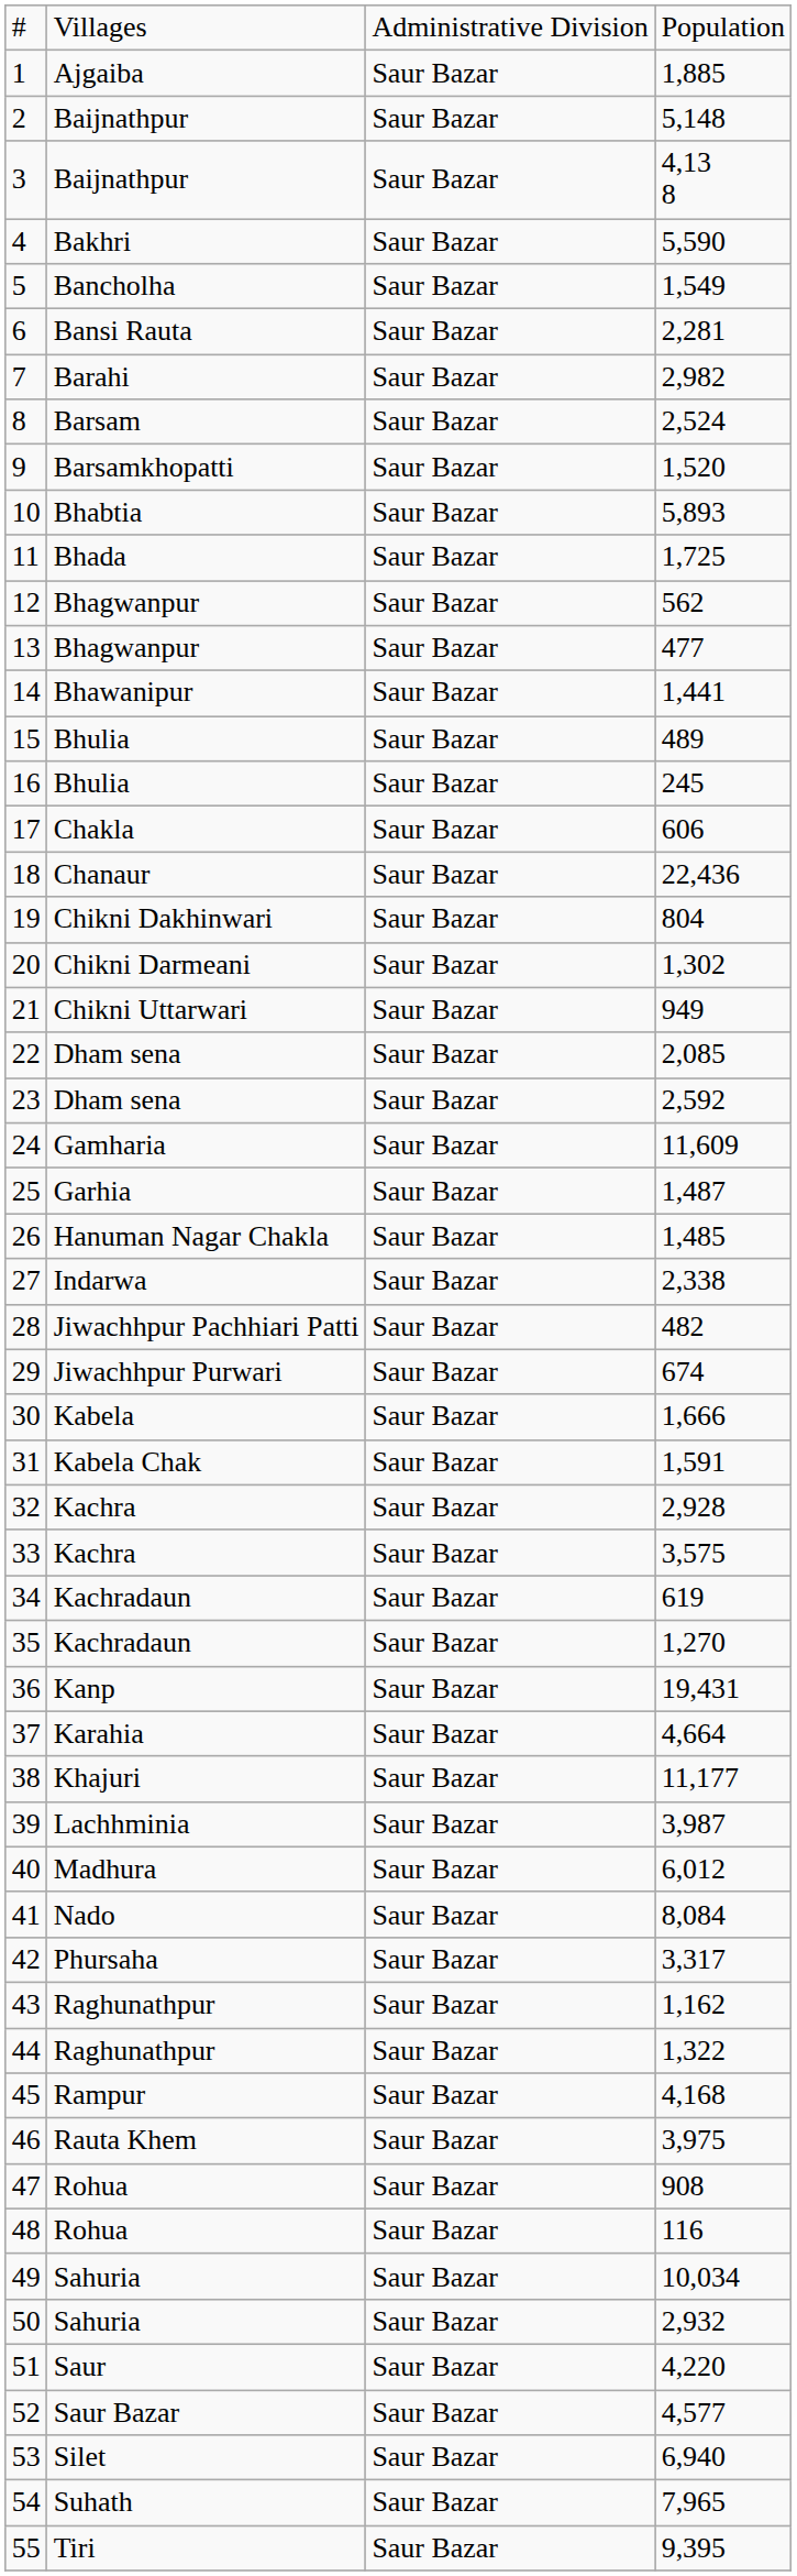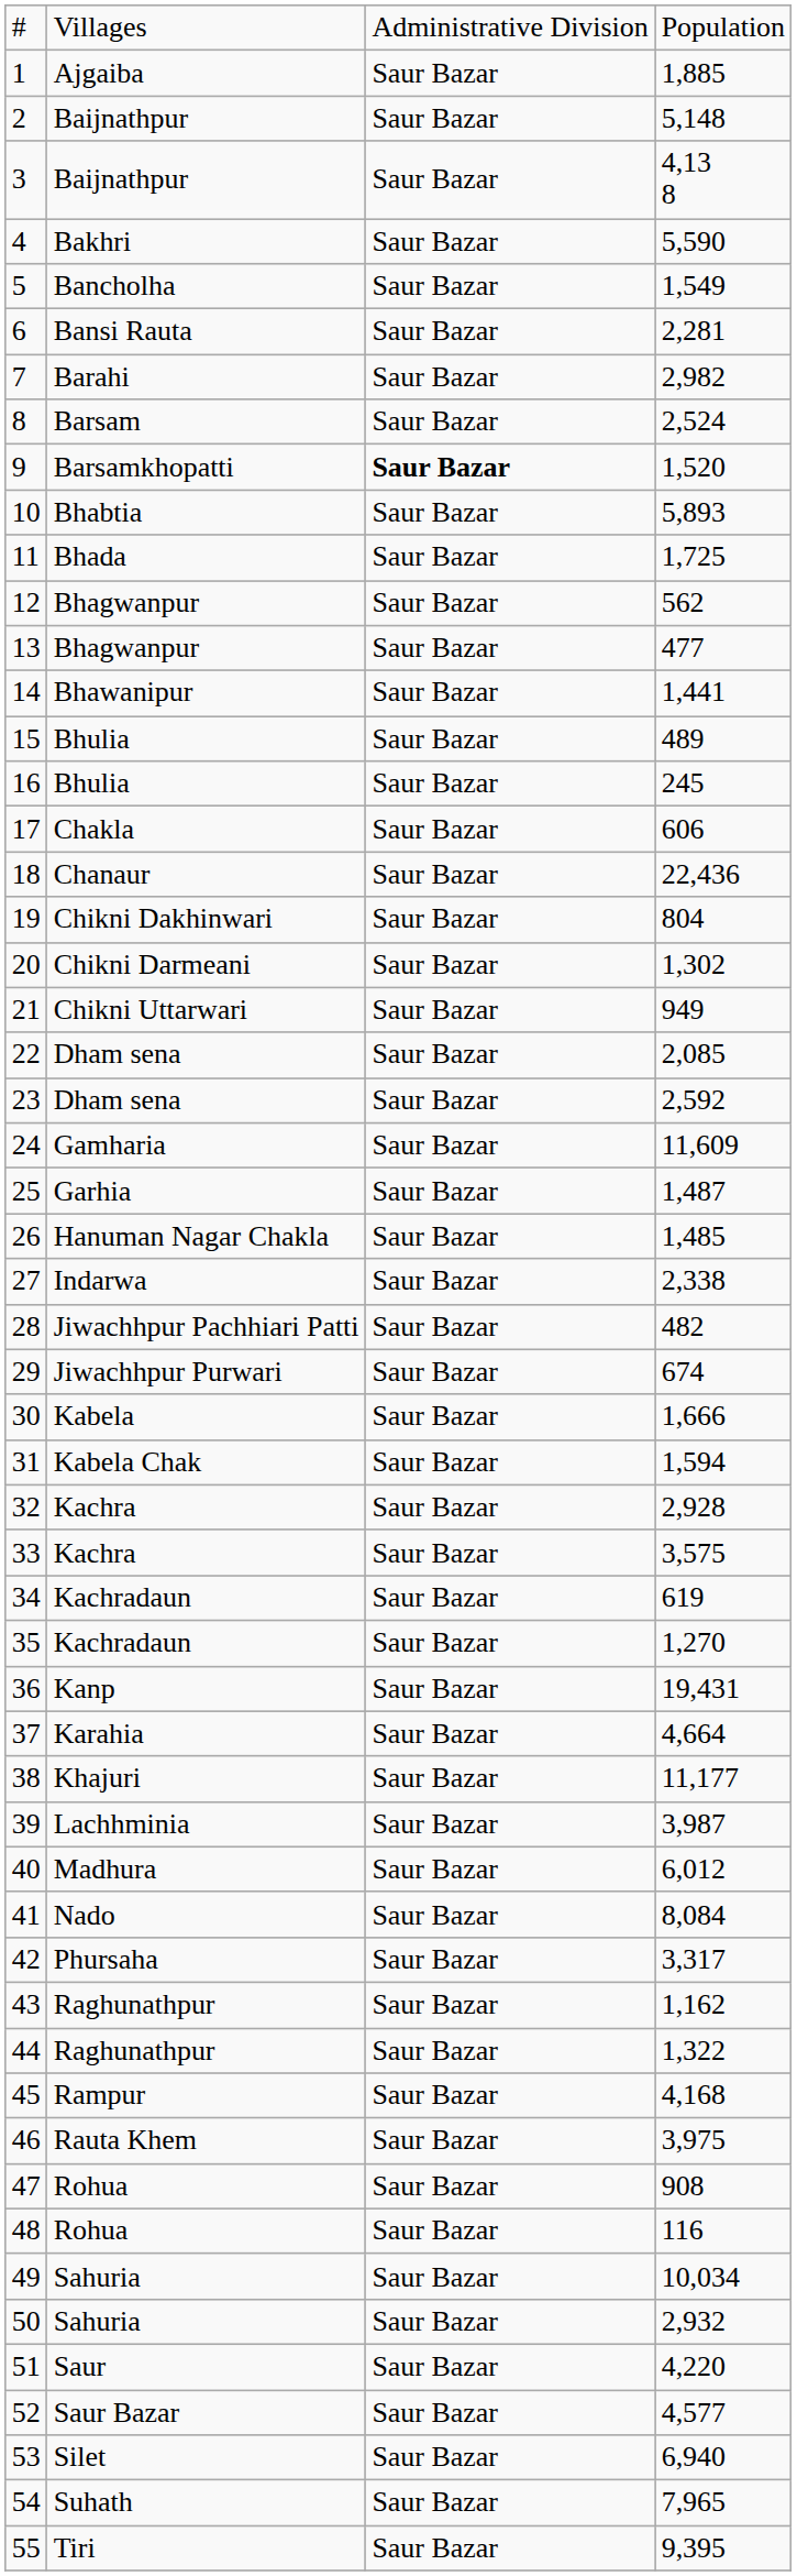 <table class="wikitable">
 <tr>
 <td>#</td>
 <td>Villages</td>
 <td>Administrative Division</td>
 <td>Population</td>
 </tr>
 <tr>
 <td>1</td>
 <td>Ajgaiba</td>
 <td>Saur Bazar</td>
 <td>1,885</td>
 </tr>
 <tr>
 <td>2</td>
 <td>Baijnathpur</td>
 <td>Saur Bazar</td>
 <td>5,148</td>
 </tr>
 <tr>
 <td>3</td>
 <td>Baijnathpur</td>
 <td>Saur Bazar</td>
 <td>4,13<br>8</td>
 </tr>
 <tr>
 <td>4</td>
 <td>Bakhri</td>
 <td>Saur Bazar</td>
 <td>5,590</td>
 </tr>
 <tr>
 <td>5</td>
 <td>Bancholha</td>
 <td>Saur Bazar</td>
 <td>1,549</td>
 </tr>
 <tr>
 <td>6</td>
 <td>Bansi Rauta</td>
 <td>Saur Bazar</td>
 <td>2,281</td>
 </tr>
 <tr>
 <td>7</td>
 <td>Barahi</td>
 <td>Saur Bazar</td>
 <td>2,982</td>
 </tr>
 <tr>
 <td>8</td>
 <td>Barsam</td>
 <td>Saur Bazar</td>
 <td>2,524</td>
 </tr>
 <tr>
 <td>9</td>
 <td>Barsamkhopatti</td>
-<td>Saur Bazar</td>
+<td><strong>Saur Bazar</strong></td>
 <td>1,520</td>
 </tr>
 <tr>
 <td>10</td>
 <td>Bhabtia</td>
 <td>Saur Bazar</td>
 <td>5,893</td>
 </tr>
 <tr>
 <td>11</td>
 <td>Bhada</td>
 <td>Saur Bazar</td>
 <td>1,725</td>
 </tr>
 <tr>
 <td>12</td>
 <td>Bhagwanpur</td>
 <td>Saur Bazar</td>
 <td>562</td>
 </tr>
 <tr>
 <td>13</td>
 <td>Bhagwanpur</td>
 <td>Saur Bazar</td>
 <td>477</td>
 </tr>
 <tr>
 <td>14</td>
 <td>Bhawanipur</td>
 <td>Saur Bazar</td>
 <td>1,441</td>
 </tr>
 <tr>
 <td>15</td>
 <td>Bhulia</td>
 <td>Saur Bazar</td>
 <td>489</td>
 </tr>
 <tr>
 <td>16</td>
 <td>Bhulia</td>
 <td>Saur Bazar</td>
 <td>245</td>
 </tr>
 <tr>
 <td>17</td>
 <td>Chakla</td>
 <td>Saur Bazar</td>
 <td>606</td>
 </tr>
 <tr>
 <td>18</td>
 <td>Chanaur</td>
 <td>Saur Bazar</td>
 <td>22,436</td>
 </tr>
 <tr>
 <td>19</td>
 <td>Chikni Dakhinwari</td>
 <td>Saur Bazar</td>
 <td>804</td>
 </tr>
 <tr>
 <td>20</td>
 <td>Chikni Darmeani</td>
 <td>Saur Bazar</td>
 <td>1,302</td>
 </tr>
 <tr>
 <td>21</td>
 <td>Chikni Uttarwari</td>
 <td>Saur Bazar</td>
 <td>949</td>
 </tr>
 <tr>
 <td>22</td>
 <td>Dham sena</td>
 <td>Saur Bazar</td>
 <td>2,085</td>
 </tr>
 <tr>
 <td>23</td>
 <td>Dham sena</td>
 <td>Saur Bazar</td>
 <td>2,592</td>
 </tr>
 <tr>
 <td>24</td>
 <td>Gamharia</td>
 <td>Saur Bazar</td>
 <td>11,609</td>
 </tr>
 <tr>
 <td>25</td>
 <td>Garhia</td>
 <td>Saur Bazar</td>
 <td>1,487</td>
 </tr>
 <tr>
 <td>26</td>
 <td>Hanuman Nagar Chakla</td>
 <td>Saur Bazar</td>
 <td>1,485</td>
 </tr>
 <tr>
 <td>27</td>
 <td>Indarwa</td>
 <td>Saur Bazar</td>
 <td>2,338</td>
 </tr>
 <tr>
 <td>28</td>
 <td>Jiwachhpur Pachhiari Patti</td>
 <td>Saur Bazar</td>
 <td>482</td>
 </tr>
 <tr>
 <td>29</td>
 <td>Jiwachhpur Purwari</td>
 <td>Saur Bazar</td>
 <td>674</td>
 </tr>
 <tr>
 <td>30</td>
 <td>Kabela</td>
 <td>Saur Bazar</td>
 <td>1,666</td>
 </tr>
 <tr>
 <td>31</td>
 <td>Kabela Chak</td>
 <td>Saur Bazar</td>
-<td>1,591</td>
+<td>1,594</td>
 </tr>
 <tr>
 <td>32</td>
 <td>Kachra</td>
 <td>Saur Bazar</td>
 <td>2,928</td>
 </tr>
 <tr>
 <td>33</td>
 <td>Kachra</td>
 <td>Saur Bazar</td>
 <td>3,575</td>
 </tr>
 <tr>
 <td>34</td>
 <td>Kachradaun</td>
 <td>Saur Bazar</td>
 <td>619</td>
 </tr>
 <tr>
 <td>35</td>
 <td>Kachradaun</td>
 <td>Saur Bazar</td>
 <td>1,270</td>
 </tr>
 <tr>
 <td>36</td>
 <td>Kanp</td>
 <td>Saur Bazar</td>
 <td>19,431</td>
 </tr>
 <tr>
 <td>37</td>
 <td>Karahia</td>
 <td>Saur Bazar</td>
 <td>4,664</td>
 </tr>
 <tr>
 <td>38</td>
 <td>Khajuri</td>
 <td>Saur Bazar</td>
 <td>11,177</td>
 </tr>
 <tr>
 <td>39</td>
 <td>Lachhminia</td>
 <td>Saur Bazar</td>
 <td>3,987</td>
 </tr>
 <tr>
 <td>40</td>
 <td>Madhura</td>
 <td>Saur Bazar</td>
 <td>6,012</td>
 </tr>
 <tr>
 <td>41</td>
 <td>Nado</td>
 <td>Saur Bazar</td>
 <td>8,084</td>
 </tr>
 <tr>
 <td>42</td>
 <td>Phursaha</td>
 <td>Saur Bazar</td>
 <td>3,317</td>
 </tr>
 <tr>
 <td>43</td>
 <td>Raghunathpur</td>
 <td>Saur Bazar</td>
 <td>1,162</td>
 </tr>
 <tr>
 <td>44</td>
 <td>Raghunathpur</td>
 <td>Saur Bazar</td>
 <td>1,322</td>
 </tr>
 <tr>
 <td>45</td>
 <td>Rampur</td>
 <td>Saur Bazar</td>
 <td>4,168</td>
 </tr>
 <tr>
 <td>46</td>
 <td>Rauta Khem</td>
 <td>Saur Bazar</td>
 <td>3,975</td>
 </tr>
 <tr>
 <td>47</td>
 <td>Rohua</td>
 <td>Saur Bazar</td>
 <td>908</td>
 </tr>
 <tr>
 <td>48</td>
 <td>Rohua</td>
 <td>Saur Bazar</td>
 <td>116</td>
 </tr>
 <tr>
 <td>49</td>
 <td>Sahuria</td>
 <td>Saur Bazar</td>
 <td>10,034</td>
 </tr>
 <tr>
 <td>50</td>
 <td>Sahuria</td>
 <td>Saur Bazar</td>
 <td>2,932</td>
 </tr>
 <tr>
 <td>51</td>
 <td>Saur</td>
 <td>Saur Bazar</td>
 <td>4,220</td>
 </tr>
 <tr>
 <td>52</td>
 <td>Saur Bazar</td>
 <td>Saur Bazar</td>
 <td>4,577</td>
 </tr>
 <tr>
 <td>53</td>
 <td>Silet</td>
 <td>Saur Bazar</td>
 <td>6,940</td>
 </tr>
 <tr>
 <td>54</td>
 <td>Suhath</td>
 <td>Saur Bazar</td>
 <td>7,965</td>
 </tr>
 <tr>
 <td>55</td>
 <td>Tiri</td>
 <td>Saur Bazar</td>
 <td>9,395</td>
 </tr>
 </table>
